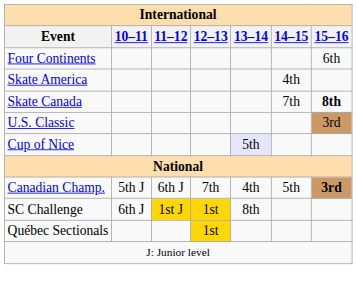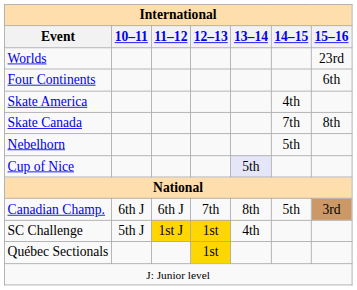 <table class="wikitable" style="text-align:center">
 <tr>
 <th style="background-color: #ffdead; " colspan=7 align=center>International</th>
 </tr>
 <tr>
 <th>Event</th>
 <th><a href='#'>10–11</a></th>
 <th><a href='#'>11–12</a></th>
 <th><a href='#'>12–13</a></th>
 <th><a href='#'>13–14</a></th>
 <th><a href='#'>14–15</a></th>
 <th><a href='#'>15–16</a></th>
+</tr>
+<tr>
+<td align=left><a href='#'>Worlds</a></td>
+<td></td>
+<td></td>
+<td></td>
+<td></td>
+<td></td>
+<td>23rd</td>
 </tr>
 <tr>
 <td align=left><a href='#'>Four Continents</a></td>
 <td></td>
 <td></td>
 <td></td>
 <td></td>
 <td></td>
 <td>6th</td>
 </tr>
 <tr>
 <td align=left> <a href='#'>Skate America</a></td>
 <td></td>
 <td></td>
 <td></td>
 <td></td>
 <td>4th</td>
 <td></td>
 </tr>
 <tr>
 <td align=left> <a href='#'>Skate Canada</a></td>
 <td></td>
 <td></td>
 <td></td>
 <td></td>
 <td>7th</td>
-<td><strong>8th</strong></td>
+<td>8th</td>
 </tr>
 <tr>
-<td align=left> <a href='#'>U.S. Classic</a></td>
+<td align=left> <a href='#'>Nebelhorn</a></td>
 <td></td>
 <td></td>
 <td></td>
 <td></td>
+<td>5th</td>
 <td></td>
-<td bgcolor=cc9966>3rd</td>
 </tr>
 <tr>
 <td align=left><a href='#'>Cup of Nice</a></td>
 <td></td>
 <td></td>
 <td></td>
 <td style="background: lavender;">5th</td>
 <td></td>
 <td></td>
 </tr>
 <tr>
 <th style="background-color: #ffdead; " colspan=7 align=center>National</th>
 </tr>
 <tr>
 <td align=left><a href='#'>Canadian Champ.</a></td>
-<td>5th J</td>
+<td>6th J</td>
 <td>6th J</td>
 <td>7th</td>
-<td>4th</td>
+<td>8th</td>
 <td>5th</td>
-<td bgcolor=cc9966><strong>3rd</strong></td>
+<td bgcolor=cc9966>3rd</td>
 </tr>
 <tr>
 <td align=left>SC Challenge</td>
-<td>6th J</td>
+<td>5th J</td>
 <td bgcolor=gold>1st J</td>
 <td bgcolor=gold>1st</td>
-<td>8th</td>
+<td>4th</td>
 <td></td>
 <td></td>
 </tr>
 <tr>
 <td align=left>Québec Sectionals</td>
 <td></td>
 <td></td>
 <td bgcolor=gold>1st</td>
 <td></td>
 <td></td>
 <td></td>
 </tr>
 <tr>
 <td colspan=7 align=center><small> J: Junior level </small></td>
 </tr>
 </table>
